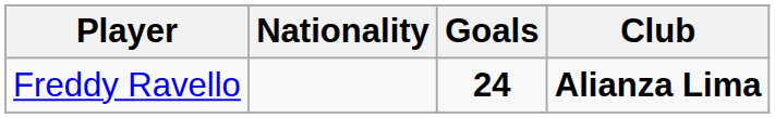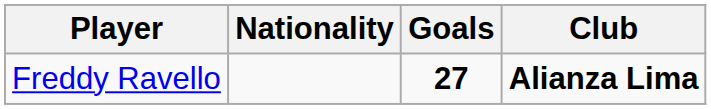 <table class="wikitable">
 <tr>
 <th>Player</th>
 <th>Nationality</th>
 <th>Goals</th>
 <th>Club</th>
 </tr>
 <tr align=center>
 <td><a href='#'>Freddy Ravello</a></td>
 <td></td>
-<td><strong>24</strong></td>
+<td><strong>27</strong></td>
 <td><strong>Alianza Lima</strong></td>
 </tr>
 </table>
